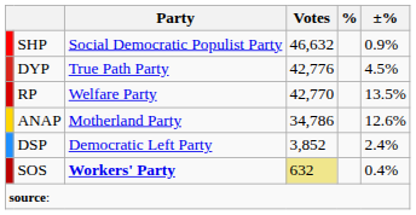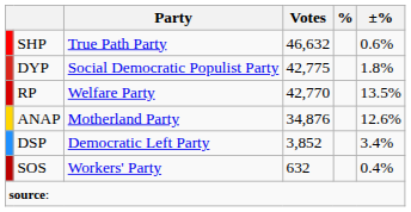 <table class="wikitable">
 <tr>
 <th colspan="2"></th>
 <th>Party</th>
 <th>Votes</th>
 <th>%</th>
 <th>±%</th>
 </tr>
 <tr>
 <td bgcolor="#FF0000" width="1"></td>
 <td>SHP</td>
-<td><a href='#'>Social Democratic Populist Party</a></td>
+<td><a href='#'>True Path Party</a></td>
 <td>46,632</td>
 <td></td>
-<td> 0.9%</td>
+<td> 0.6%</td>
 </tr>
 <tr>
 <td bgcolor="#DA251C" width="1"></td>
 <td>DYP</td>
-<td><a href='#'>True Path Party</a></td>
-<td>42,776</td>
+<td><a href='#'>Social Democratic Populist Party</a></td>
+<td>42,775</td>
 <td></td>
-<td> 4.5%</td>
+<td> 1.8%</td>
 </tr>
 <tr>
 <td bgcolor="#D60000" width="1"></td>
 <td>RP</td>
 <td><a href='#'>Welfare Party</a></td>
 <td>42,770</td>
 <td></td>
 <td> 13.5%</td>
 </tr>
 <tr align="left">
 <td bgcolor="#FFD700" width="1"></td>
 <td>ANAP</td>
 <td><a href='#'>Motherland Party</a></td>
-<td>34,786</td>
+<td>34,876</td>
 <td></td>
 <td> 12.6%</td>
 </tr>
 <tr>
 <td bgcolor="#1E90FF" width="1"></td>
 <td>DSP</td>
 <td><a href='#'>Democratic Left Party</a></td>
 <td>3,852</td>
 <td></td>
-<td> 2.4%</td>
+<td> 3.4%</td>
 </tr>
 <tr>
 <td bgcolor="#BB0000" width="1"></td>
 <td>SOS</td>
-<td><strong><a href='#'>Workers' Party</a></strong></td>
-<td style="background: khaki;">632</td>
+<td><a href='#'>Workers' Party</a></td>
+<td>632</td>
 <td></td>
 <td> 0.4%</td>
 </tr>
 <tr>
 <td colspan="9" align="left"><small><strong>source</strong>: </small></td>
 </tr>
 </table>
